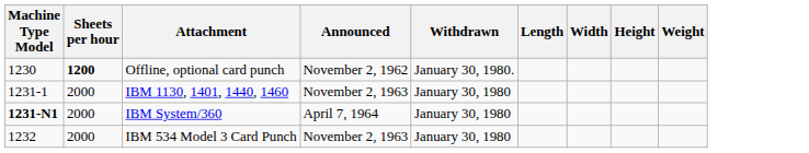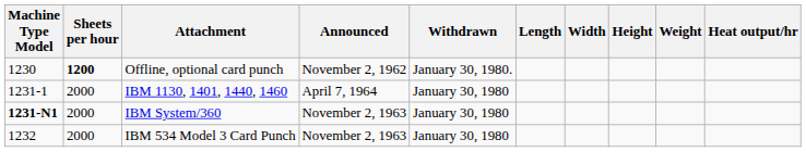 <table class="wikitable">
 <tr>
 <th>Machine<br>Type<br>Model</th>
 <th>Sheets<br>per hour</th>
 <th>Attachment</th>
 <th>Announced</th>
 <th>Withdrawn</th>
 <th>Length</th>
 <th>Width</th>
 <th>Height</th>
 <th>Weight</th>
+<th>Heat output/hr</th>
 </tr>
 <tr>
 <td>1230</td>
 <td><strong>1200</strong></td>
 <td>Offline, optional card punch</td>
 <td>November 2, 1962</td>
 <td>January 30, 1980.</td>
 <td></td>
 <td></td>
 <td></td>
 <td></td>
+<td></td>
 </tr>
 <tr>
 <td>1231-1</td>
 <td>2000</td>
 <td><a href='#'>IBM 1130</a>, <a href='#'>1401</a>, <a href='#'>1440</a>, <a href='#'>1460</a></td>
-<td>November 2, 1963</td>
+<td>April 7, 1964</td>
 <td>January 30, 1980</td>
+<td></td>
 <td></td>
 <td></td>
 <td></td>
 <td></td>
 </tr>
 <tr>
 <td><strong>1231-N1</strong></td>
 <td>2000</td>
 <td><a href='#'>IBM System/360</a></td>
-<td>April 7, 1964</td>
+<td>November 2, 1963</td>
 <td>January 30, 1980</td>
+<td></td>
 <td></td>
 <td></td>
 <td></td>
 <td></td>
 </tr>
 <tr>
 <td>1232</td>
 <td>2000</td>
 <td>IBM 534 Model 3 Card Punch</td>
 <td>November 2, 1963</td>
 <td>January 30, 1980</td>
 <td></td>
 <td></td>
 <td></td>
 <td></td>
+<td></td>
 </tr>
 </table>
